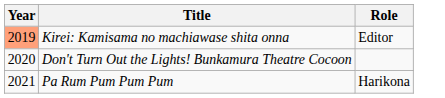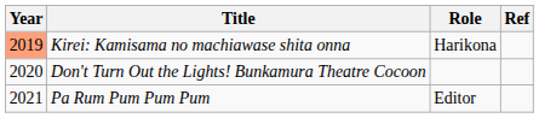 <table class="wikitable">
 <tr>
 <th>Year</th>
 <th>Title</th>
 <th>Role</th>
+<th>Ref</th>
 </tr>
 <tr>
 <td style="background: lightsalmon;">2019</td>
 <td><em>Kirei: Kamisama no machiawase shita onna</em></td>
-<td>Editor</td>
+<td>Harikona</td>
+<td></td>
 </tr>
 <tr>
 <td>2020</td>
 <td><em>Don't Turn Out the Lights! Bunkamura Theatre Cocoon</em></td>
 <td></td>
+<td></td>
 </tr>
 <tr>
 <td>2021</td>
 <td><em>Pa Rum Pum Pum Pum</em></td>
-<td>Harikona</td>
+<td>Editor</td>
+<td></td>
 </tr>
 </table>
